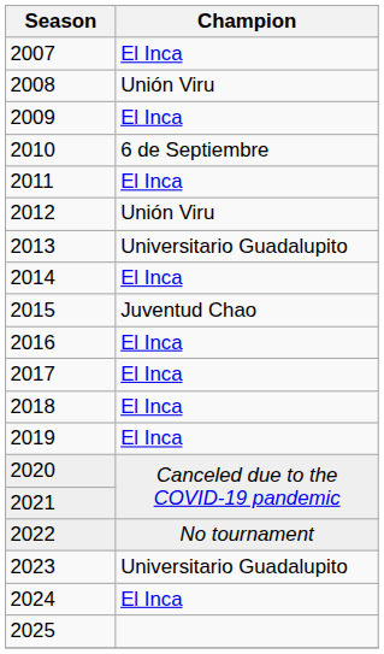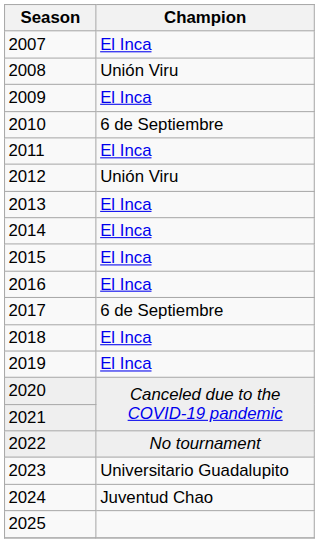 <table class="wikitable sortable">
 <tr>
 <th width=80px>Season</th>
 <th width=200px>Champion</th>
 </tr>
 <tr>
 <td>2007</td>
 <td><a href='#'>El Inca</a></td>
 </tr>
 <tr>
 <td>2008</td>
 <td>Unión Viru</td>
 </tr>
 <tr>
 <td>2009</td>
 <td><a href='#'>El Inca</a></td>
 </tr>
 <tr>
 <td>2010</td>
 <td>6 de Septiembre</td>
 </tr>
 <tr>
 <td>2011</td>
 <td><a href='#'>El Inca</a></td>
 </tr>
 <tr>
 <td>2012</td>
 <td>Unión Viru</td>
 </tr>
 <tr>
 <td>2013</td>
-<td>Universitario Guadalupito</td>
+<td><a href='#'>El Inca</a></td>
 </tr>
 <tr>
 <td>2014</td>
 <td><a href='#'>El Inca</a></td>
 </tr>
 <tr>
 <td>2015</td>
-<td>Juventud Chao</td>
+<td><a href='#'>El Inca</a></td>
 </tr>
 <tr>
 <td>2016</td>
 <td><a href='#'>El Inca</a></td>
 </tr>
 <tr>
 <td>2017</td>
-<td><a href='#'>El Inca</a></td>
+<td>6 de Septiembre</td>
 </tr>
 <tr>
 <td>2018</td>
 <td><a href='#'>El Inca</a></td>
 </tr>
 <tr>
 <td>2019</td>
 <td><a href='#'>El Inca</a></td>
 </tr>
 <tr bgcolor=#efefef>
 <td>2020</td>
 <td rowspan=2 colspan="1" align=center><em>Canceled due to the <a href='#'>COVID-19 pandemic</a></em></td>
 </tr>
 <tr bgcolor=#efefef>
 <td>2021</td>
 </tr>
 <tr bgcolor=#efefef>
 <td>2022</td>
 <td rowspan=1 colspan="1" align=center><em>No tournament</em></td>
 </tr>
 <tr>
 <td>2023</td>
 <td>Universitario Guadalupito</td>
 </tr>
 <tr>
 <td>2024</td>
-<td><a href='#'>El Inca</a></td>
+<td>Juventud Chao</td>
 </tr>
 <tr>
 <td>2025</td>
 <td></td>
 </tr>
 <tr>
 </tr>
 </table>
